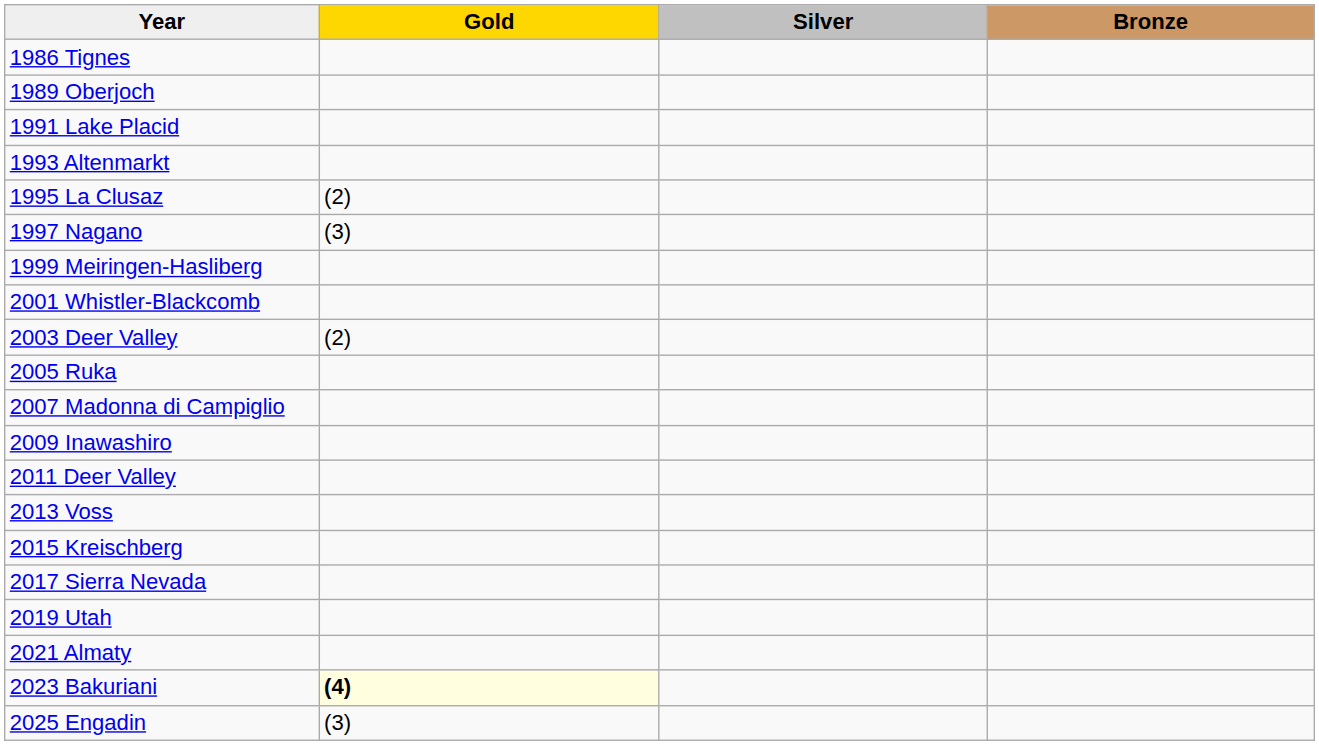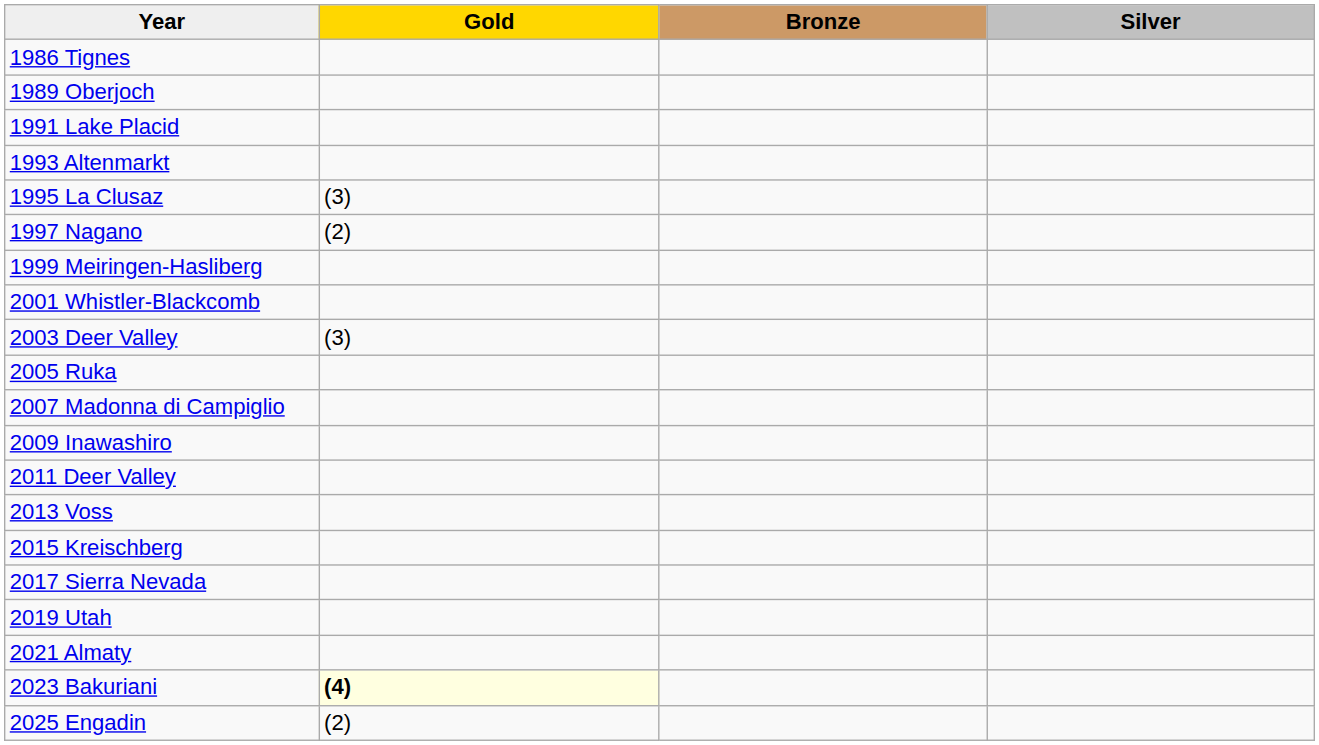 <table class="wikitable sortable" style="width:950px;">
 <tr>
 <th style="width:24%; background:#efefef;">Year</th>
 <th style="width:26%; background:gold">Gold</th>
+<th style="width:25%; background:#CC9966">Bronze</th>
 <th style="width:25%; background:silver">Silver</th>
-<th style="width:25%; background:#CC9966">Bronze</th>
 </tr>
 <tr>
 <td><a href='#'>1986 Tignes</a></td>
 <td></td>
 <td></td>
 <td></td>
 </tr>
 <tr>
 <td><a href='#'>1989 Oberjoch</a></td>
 <td></td>
 <td></td>
 <td></td>
 </tr>
 <tr>
 <td><a href='#'>1991 Lake Placid</a></td>
 <td></td>
 <td></td>
 <td></td>
 </tr>
 <tr>
 <td><a href='#'>1993 Altenmarkt</a></td>
 <td></td>
 <td></td>
 <td></td>
 </tr>
 <tr>
 <td><a href='#'>1995 La Clusaz</a></td>
-<td> (2)</td>
+<td> (3)</td>
 <td></td>
 <td></td>
 </tr>
 <tr>
 <td><a href='#'>1997 Nagano</a></td>
-<td> (3)</td>
+<td> (2)</td>
 <td></td>
 <td></td>
 </tr>
 <tr>
 <td><a href='#'>1999 Meiringen-Hasliberg</a></td>
 <td></td>
 <td></td>
 <td></td>
 </tr>
 <tr>
 <td><a href='#'>2001 Whistler-Blackcomb</a></td>
 <td></td>
 <td></td>
 <td></td>
 </tr>
 <tr>
 <td><a href='#'>2003 Deer Valley</a></td>
-<td> (2)</td>
+<td> (3)</td>
 <td></td>
 <td></td>
 </tr>
 <tr>
 <td><a href='#'>2005 Ruka</a></td>
 <td></td>
 <td></td>
 <td></td>
 </tr>
 <tr>
 <td><a href='#'>2007 Madonna di Campiglio</a></td>
 <td></td>
 <td></td>
 <td></td>
 </tr>
 <tr>
 <td><a href='#'>2009 Inawashiro</a></td>
 <td></td>
 <td></td>
 <td></td>
 </tr>
 <tr>
 <td><a href='#'>2011 Deer Valley</a></td>
 <td></td>
 <td></td>
 <td></td>
 </tr>
 <tr>
 <td><a href='#'>2013 Voss</a></td>
 <td></td>
 <td></td>
 <td></td>
 </tr>
 <tr>
 <td><a href='#'>2015 Kreischberg</a></td>
 <td></td>
 <td></td>
 <td></td>
 </tr>
 <tr>
 <td><a href='#'>2017 Sierra Nevada</a></td>
 <td></td>
 <td></td>
 <td></td>
 </tr>
 <tr>
 <td><a href='#'>2019 Utah</a></td>
 <td></td>
 <td></td>
 <td></td>
 </tr>
 <tr>
 <td><a href='#'>2021 Almaty</a></td>
 <td></td>
 <td></td>
 <td></td>
 </tr>
 <tr>
 <td><a href='#'>2023 Bakuriani</a></td>
 <td style="background: lightyellow;"> <strong>(4)</strong></td>
 <td></td>
 <td></td>
 </tr>
 <tr>
 <td><a href='#'>2025 Engadin</a></td>
-<td> (3)</td>
+<td> (2)</td>
 <td></td>
 <td></td>
 </tr>
 </table>
